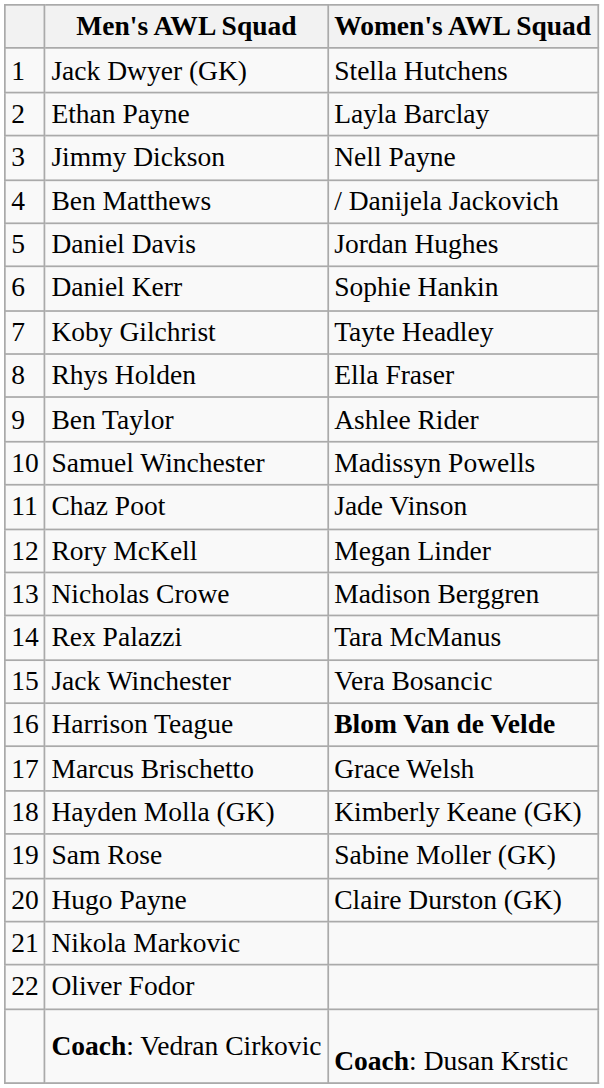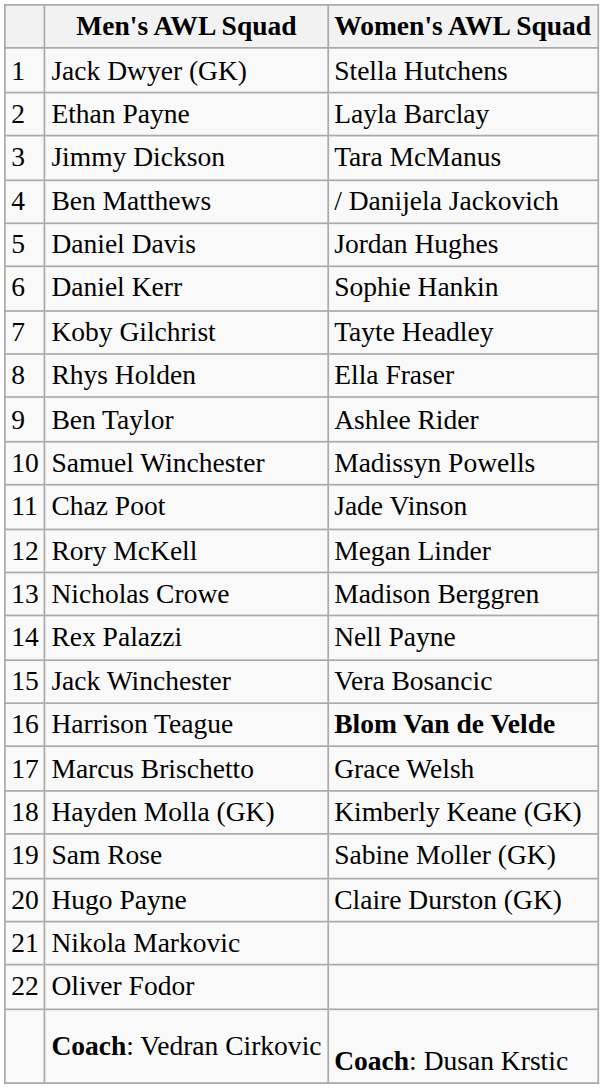 <table class="wikitable">
 <tr>
 <th></th>
 <th>Men's AWL Squad</th>
 <th>Women's AWL Squad</th>
 </tr>
 <tr>
 <td>1</td>
 <td> Jack Dwyer (GK)</td>
 <td> Stella Hutchens</td>
 </tr>
 <tr>
 <td>2</td>
 <td> Ethan Payne</td>
 <td> Layla Barclay</td>
 </tr>
 <tr>
 <td>3</td>
 <td> Jimmy Dickson</td>
-<td> Nell Payne</td>
+<td> Tara McManus</td>
 </tr>
 <tr>
 <td>4</td>
 <td> Ben Matthews</td>
 <td>/ Danijela Jackovich</td>
 </tr>
 <tr>
 <td>5</td>
 <td> Daniel Davis</td>
 <td> Jordan Hughes</td>
 </tr>
 <tr>
 <td>6</td>
 <td> Daniel Kerr</td>
 <td> Sophie Hankin</td>
 </tr>
 <tr>
 <td>7</td>
 <td> Koby Gilchrist</td>
 <td> Tayte Headley</td>
 </tr>
 <tr>
 <td>8</td>
 <td> Rhys Holden</td>
 <td> Ella Fraser</td>
 </tr>
 <tr>
 <td>9</td>
 <td> Ben Taylor</td>
 <td> Ashlee Rider</td>
 </tr>
 <tr>
 <td>10</td>
 <td> Samuel Winchester</td>
 <td> Madissyn Powells</td>
 </tr>
 <tr>
 <td>11</td>
 <td> Chaz Poot</td>
 <td> Jade Vinson</td>
 </tr>
 <tr>
 <td>12</td>
 <td> Rory McKell</td>
 <td> Megan Linder</td>
 </tr>
 <tr>
 <td>13</td>
 <td> Nicholas Crowe</td>
 <td> Madison Berggren</td>
 </tr>
 <tr>
 <td>14</td>
 <td> Rex Palazzi</td>
-<td> Tara McManus</td>
+<td> Nell Payne</td>
 </tr>
 <tr>
 <td>15</td>
 <td> Jack Winchester</td>
 <td> Vera Bosancic</td>
 </tr>
 <tr>
 <td>16</td>
 <td> Harrison Teague</td>
 <td><strong> Blom Van de Velde</strong></td>
 </tr>
 <tr>
 <td>17</td>
 <td> Marcus Brischetto</td>
 <td> Grace Welsh</td>
 </tr>
 <tr>
 <td>18</td>
 <td> Hayden Molla (GK)</td>
 <td> Kimberly Keane (GK)</td>
 </tr>
 <tr>
 <td>19</td>
 <td> Sam Rose</td>
 <td> Sabine Moller (GK)</td>
 </tr>
 <tr>
 <td>20</td>
 <td> Hugo Payne</td>
 <td> Claire Durston (GK)</td>
 </tr>
 <tr>
 <td>21</td>
 <td> Nikola Markovic</td>
 <td></td>
 </tr>
 <tr>
 <td>22</td>
 <td> Oliver Fodor</td>
 <td></td>
 </tr>
 <tr>
 <td></td>
 <td><strong>Coach</strong>:  Vedran Cirkovic</td>
 <td><br><strong>Coach</strong>:  Dusan Krstic</td>
 </tr>
 <tr>
 </tr>
 </table>
